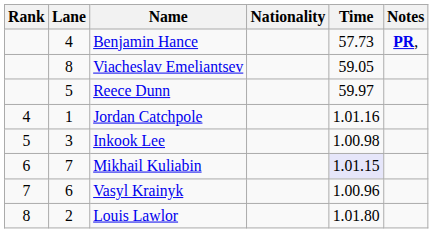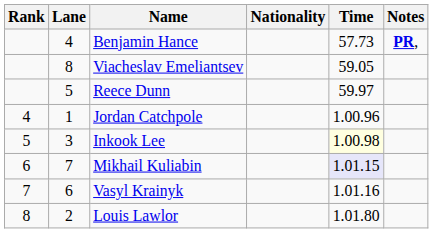 <table class="wikitable sortable" style="text-align:center">
 <tr>
 <th>Rank</th>
 <th>Lane</th>
 <th>Name</th>
 <th>Nationality</th>
 <th>Time</th>
 <th>Notes</th>
 </tr>
 <tr>
 <td></td>
 <td>4</td>
 <td align=left><a href='#'>Benjamin Hance</a></td>
 <td align=left></td>
 <td>57.73</td>
 <td><strong><a href='#'>PR</a></strong>, <strong></strong></td>
 </tr>
 <tr>
 <td></td>
 <td>8</td>
 <td align=left><a href='#'>Viacheslav Emeliantsev</a></td>
 <td align=left></td>
 <td>59.05</td>
 <td><strong></strong></td>
 </tr>
 <tr>
 <td></td>
 <td>5</td>
 <td align=left><a href='#'>Reece Dunn</a></td>
 <td align=left></td>
 <td>59.97</td>
 <td></td>
 </tr>
 <tr>
 <td>4</td>
 <td>1</td>
 <td align=left><a href='#'>Jordan Catchpole</a></td>
 <td align=left></td>
-<td>1.01.16</td>
+<td>1.00.96</td>
 <td></td>
 </tr>
 <tr>
 <td>5</td>
 <td>3</td>
 <td align=left><a href='#'>Inkook Lee</a></td>
 <td align=left></td>
-<td>1.00.98</td>
+<td style="background: lightyellow;">1.00.98</td>
 <td></td>
 </tr>
 <tr>
 <td>6</td>
 <td>7</td>
 <td align=left><a href='#'>Mikhail Kuliabin</a></td>
 <td align=left></td>
 <td style="background: lavender;">1.01.15</td>
 <td></td>
 </tr>
 <tr>
 <td>7</td>
 <td>6</td>
 <td align=left><a href='#'>Vasyl Krainyk</a></td>
 <td align=left></td>
-<td>1.00.96</td>
+<td>1.01.16</td>
 <td></td>
 </tr>
 <tr>
 <td>8</td>
 <td>2</td>
 <td align=left><a href='#'>Louis Lawlor</a></td>
 <td align=left></td>
 <td>1.01.80</td>
 <td></td>
 </tr>
 </table>
